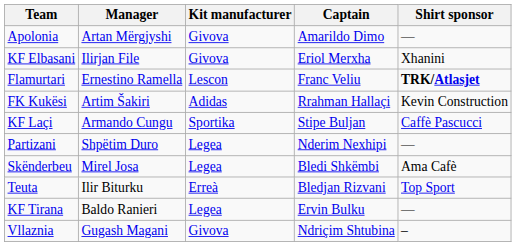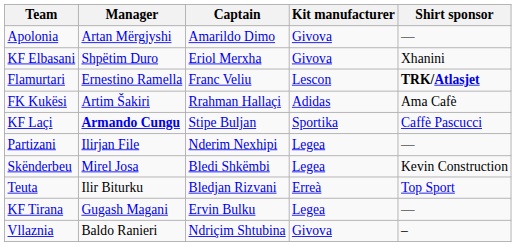 <table class="wikitable sortable" style="text-align: left;">
 <tr>
 <th>Team</th>
 <th>Manager</th>
+<th>Captain</th>
 <th>Kit manufacturer</th>
-<th>Captain</th>
 <th>Shirt sponsor</th>
 </tr>
 <tr>
 <td><a href='#'>Apolonia</a></td>
 <td> <a href='#'>Artan Mërgjyshi</a></td>
+<td> <a href='#'>Amarildo Dimo</a></td>
 <td><a href='#'>Givova</a></td>
-<td> <a href='#'>Amarildo Dimo</a></td>
 <td>—</td>
 </tr>
 <tr>
 <td><a href='#'>KF Elbasani</a></td>
-<td> <a href='#'>Ilirjan File</a></td>
+<td> <a href='#'>Shpëtim Duro</a></td>
+<td> <a href='#'>Eriol Merxha</a></td>
 <td><a href='#'>Givova</a></td>
-<td> <a href='#'>Eriol Merxha</a></td>
 <td>Xhanini</td>
 </tr>
 <tr>
 <td><a href='#'>Flamurtari</a></td>
 <td> <a href='#'>Ernestino Ramella</a></td>
+<td> <a href='#'>Franc Veliu</a></td>
 <td><a href='#'>Lescon</a></td>
-<td> <a href='#'>Franc Veliu</a></td>
 <td><strong>TRK/<a href='#'>Atlasjet</a></strong></td>
 </tr>
 <tr>
 <td><a href='#'>FK Kukësi</a></td>
 <td> <a href='#'>Artim Šakiri</a></td>
+<td> <a href='#'>Rrahman Hallaçi</a></td>
 <td><a href='#'>Adidas</a></td>
-<td> <a href='#'>Rrahman Hallaçi</a></td>
-<td>Kevin Construction</td>
+<td>Ama Cafè</td>
 </tr>
 <tr>
 <td><a href='#'>KF Laçi</a></td>
-<td> <a href='#'>Armando Cungu</a></td>
+<td><strong> <a href='#'>Armando Cungu</a></strong></td>
+<td> <a href='#'>Stipe Buljan</a></td>
 <td><a href='#'>Sportika</a></td>
-<td> <a href='#'>Stipe Buljan</a></td>
 <td><a href='#'>Caffè Pascucci</a></td>
 </tr>
 <tr>
 <td><a href='#'>Partizani</a></td>
-<td> <a href='#'>Shpëtim Duro</a></td>
+<td> <a href='#'>Ilirjan File</a></td>
+<td> <a href='#'>Nderim Nexhipi</a></td>
 <td><a href='#'>Legea</a></td>
-<td> <a href='#'>Nderim Nexhipi</a></td>
 <td>—</td>
 </tr>
 <tr>
 <td><a href='#'>Skënderbeu</a></td>
 <td> <a href='#'>Mirel Josa</a></td>
+<td> <a href='#'>Bledi Shkëmbi</a></td>
 <td><a href='#'>Legea</a></td>
-<td> <a href='#'>Bledi Shkëmbi</a></td>
-<td>Ama Cafè</td>
+<td>Kevin Construction</td>
 </tr>
 <tr>
 <td><a href='#'>Teuta</a></td>
 <td> Ilir Biturku</td>
+<td> <a href='#'>Bledjan Rizvani</a></td>
 <td><a href='#'>Erreà</a></td>
-<td> <a href='#'>Bledjan Rizvani</a></td>
 <td><a href='#'>Top Sport</a></td>
 </tr>
 <tr>
 <td><a href='#'>KF Tirana</a></td>
-<td> Baldo Ranieri</td>
+<td> <a href='#'>Gugash Magani</a></td>
+<td> <a href='#'>Ervin Bulku</a></td>
 <td><a href='#'>Legea</a></td>
-<td> <a href='#'>Ervin Bulku</a></td>
 <td>—</td>
 </tr>
 <tr>
 <td><a href='#'>Vllaznia</a></td>
-<td> <a href='#'>Gugash Magani</a></td>
+<td> Baldo Ranieri</td>
+<td> <a href='#'>Ndriçim Shtubina</a></td>
 <td><a href='#'>Givova</a></td>
-<td> <a href='#'>Ndriçim Shtubina</a></td>
 <td>–</td>
 </tr>
 </table>
